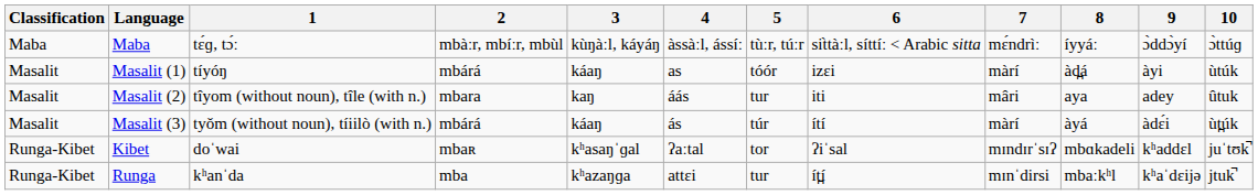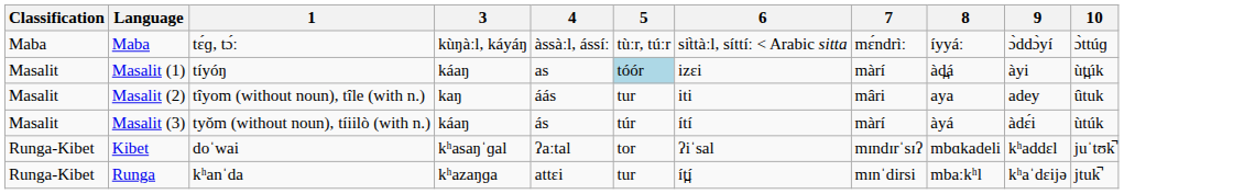 <table class="wikitable sortable">
 <tr>
 <th>Classification</th>
 <th>Language</th>
 <th>1</th>
-<th>2</th>
 <th>3</th>
 <th>4</th>
 <th>5</th>
 <th>6</th>
 <th>7</th>
 <th>8</th>
 <th>9</th>
 <th>10</th>
 </tr>
 <tr>
 <td>Maba</td>
 <td><a href='#'>Maba</a></td>
 <td>tɛ́ɡ, tɔ́ː</td>
-<td>mbàːr, mbíːr, mbùl</td>
 <td>kùŋàːl, káyáŋ</td>
 <td>àssàːl, ássíː</td>
 <td>tùːr, túːr</td>
 <td>sit̀tàːl, síttíː  < Arabic <em>sitta</em></td>
 <td>mɛ́ndrìː</td>
 <td>íyyáː</td>
 <td>ɔ̀ddɔ̀yí</td>
 <td>ɔ̀ttúɡ</td>
 </tr>
 <tr>
 <td>Masalit</td>
 <td><a href='#'>Masalit</a> (1)</td>
 <td>tíyóŋ</td>
-<td>mbárá</td>
 <td>káaŋ</td>
 <td>as</td>
-<td>tóór</td>
+<td style="background: lightblue;">tóór</td>
 <td>izɛi</td>
 <td>màrí</td>
 <td>àd̪á</td>
 <td>àyi</td>
-<td>ùtúk</td>
+<td>ùt̪úk</td>
 </tr>
 <tr>
 <td>Masalit</td>
 <td><a href='#'>Masalit</a> (2)</td>
 <td>tîyom (without noun), tîle (with n.)</td>
-<td>mbara</td>
 <td>kaŋ</td>
 <td>áás</td>
 <td>tur</td>
 <td>iti</td>
 <td>mâri</td>
 <td>aya</td>
 <td>adey</td>
 <td>ûtuk</td>
 </tr>
 <tr>
 <td>Masalit</td>
 <td><a href='#'>Masalit</a> (3)</td>
 <td>tyǒm (without noun), tíiilò (with n.)</td>
-<td>mbárá</td>
 <td>káaŋ</td>
 <td>ás</td>
 <td>túr</td>
 <td>ítí</td>
 <td>màrí</td>
 <td>àyá</td>
 <td>àdɛ́i</td>
-<td>ùt̪úk</td>
+<td>ùtúk</td>
 </tr>
 <tr>
 <td>Runga-Kibet</td>
 <td><a href='#'>Kibet</a></td>
 <td>doˈwai</td>
-<td>mbaʀ</td>
 <td>kʰasaŋˈɡal</td>
 <td>ʔaːtal</td>
 <td>tor</td>
 <td>ʔiˈsal</td>
 <td>mɪndɪrˈsɪʔ</td>
 <td>mbɑkadeli</td>
 <td>kʰaddɛl</td>
 <td>juˈtʊk̚</td>
 </tr>
 <tr>
 <td>Runga-Kibet</td>
 <td><a href='#'>Runga</a></td>
 <td>kʰanˈda</td>
-<td>mba</td>
 <td>kʰazaŋɡa</td>
 <td>attɛi</td>
 <td>tur</td>
 <td>ít̪í</td>
 <td>mɪnˈdirsi</td>
 <td>mbaːkʰl</td>
 <td>kʰaˈdɛijə</td>
 <td>jtuk̚</td>
 </tr>
 </table>
